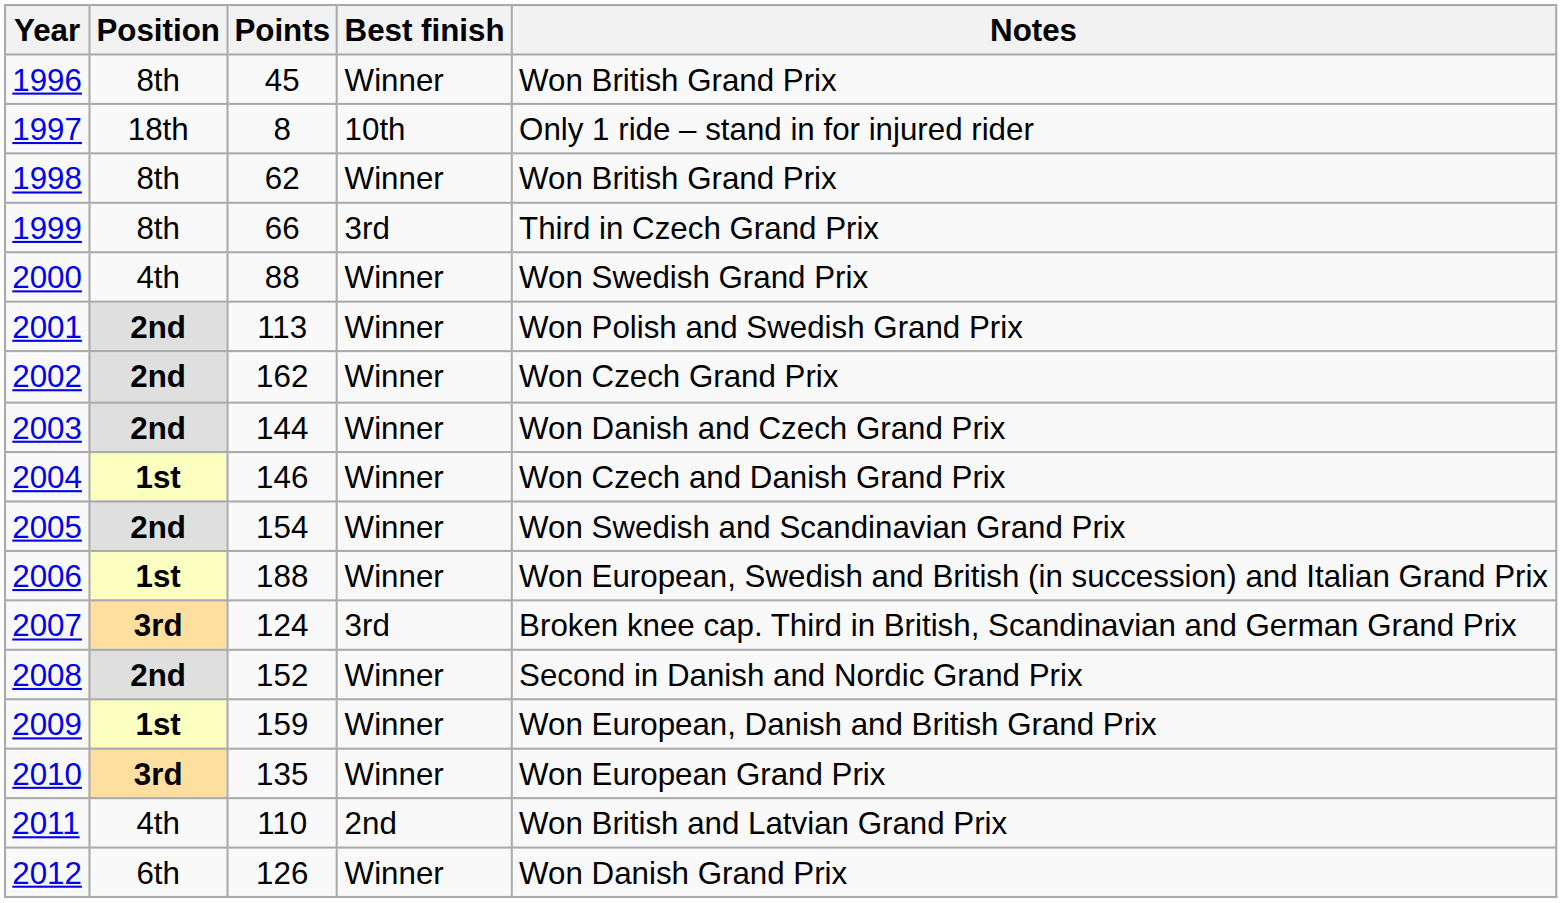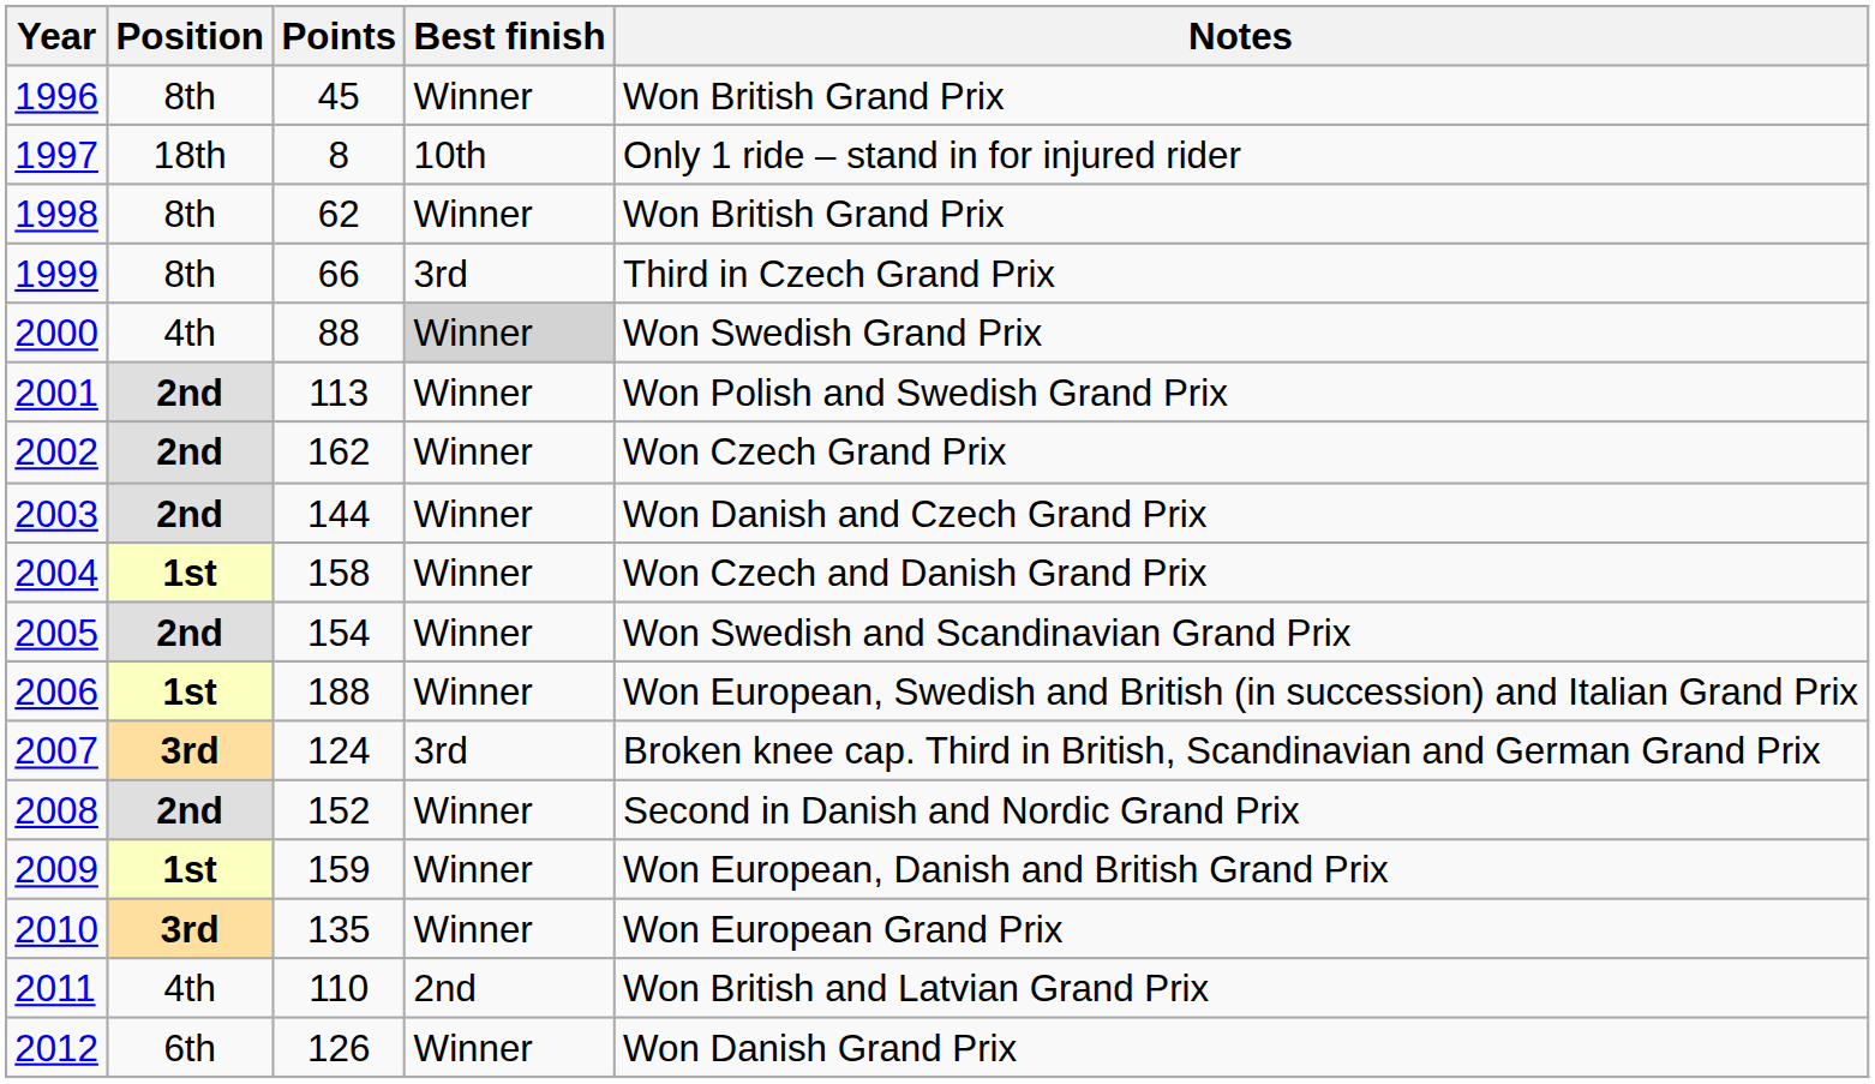 <table class="wikitable" style="font-size: 95%;">
 <tr>
 <th>Year</th>
 <th>Position</th>
 <th>Points</th>
 <th>Best finish</th>
 <th>Notes</th>
 </tr>
 <tr>
 <td><a href='#'>1996</a></td>
 <td align="center">8th</td>
 <td align="center">45</td>
 <td>Winner</td>
 <td>Won British Grand Prix</td>
 </tr>
 <tr>
 <td><a href='#'>1997</a></td>
 <td align="center">18th</td>
 <td align="center">8</td>
 <td>10th</td>
 <td>Only 1 ride – stand in for injured rider</td>
 </tr>
 <tr>
 <td><a href='#'>1998</a></td>
 <td align="center">8th</td>
 <td align="center">62</td>
 <td>Winner</td>
 <td>Won British Grand Prix</td>
 </tr>
 <tr>
 <td><a href='#'>1999</a></td>
 <td align="center">8th</td>
 <td align="center">66</td>
 <td>3rd</td>
 <td>Third in Czech Grand Prix</td>
 </tr>
 <tr>
 <td><a href='#'>2000</a></td>
 <td align="center">4th</td>
 <td align="center">88</td>
-<td>Winner</td>
+<td style="background: lightgrey;">Winner</td>
 <td>Won Swedish Grand Prix</td>
 </tr>
 <tr>
 <td><a href='#'>2001</a></td>
 <td align="center" style="background:#dfdfdf;"><strong>2nd</strong></td>
 <td align="center">113</td>
 <td>Winner</td>
 <td>Won Polish and Swedish Grand Prix</td>
 </tr>
 <tr>
 <td><a href='#'>2002</a></td>
 <td align="center" style="background:#dfdfdf;"><strong>2nd</strong></td>
 <td align="center">162</td>
 <td>Winner</td>
 <td>Won Czech Grand Prix</td>
 </tr>
 <tr>
 <td><a href='#'>2003</a></td>
 <td align="center" style="background:#dfdfdf;"><strong>2nd</strong></td>
 <td align="center">144</td>
 <td>Winner</td>
 <td>Won Danish and Czech Grand Prix</td>
 </tr>
 <tr>
 <td><a href='#'>2004</a></td>
 <td align="center" style="background:#FBFFBF;"><strong>1st</strong></td>
-<td align="center">146</td>
+<td align="center">158</td>
 <td>Winner</td>
 <td>Won Czech and Danish Grand Prix</td>
 </tr>
 <tr>
 <td><a href='#'>2005</a></td>
 <td align="center" style="background:#dfdfdf;"><strong>2nd</strong></td>
 <td align="center">154</td>
 <td>Winner</td>
 <td>Won Swedish and Scandinavian Grand Prix</td>
 </tr>
 <tr>
 <td><a href='#'>2006</a></td>
 <td align="center" style="background:#FBFFBF;"><strong>1st</strong></td>
 <td align="center">188</td>
 <td>Winner</td>
 <td>Won European, Swedish and British (in succession) and Italian Grand Prix</td>
 </tr>
 <tr>
 <td><a href='#'>2007</a></td>
 <td align="center" style="background:#FFDF9F;"><strong>3rd</strong></td>
 <td align="center">124</td>
 <td>3rd</td>
 <td>Broken knee cap. Third in British, Scandinavian and German Grand Prix</td>
 </tr>
 <tr>
 <td><a href='#'>2008</a></td>
 <td align="center" style="background:#dfdfdf;"><strong>2nd</strong></td>
 <td align="center">152</td>
 <td>Winner</td>
 <td>Second in Danish and Nordic Grand Prix</td>
 </tr>
 <tr>
 <td><a href='#'>2009</a></td>
 <td align="center" style="background:#FBFFBF;"><strong>1st</strong></td>
 <td align="center">159</td>
 <td>Winner</td>
 <td>Won European, Danish and British Grand Prix</td>
 </tr>
 <tr>
 <td><a href='#'>2010</a></td>
 <td align="center" style="background:#FFDF9F;"><strong>3rd</strong></td>
 <td align="center">135</td>
 <td>Winner</td>
 <td>Won European Grand Prix</td>
 </tr>
 <tr>
 <td><a href='#'>2011</a></td>
 <td align="center">4th</td>
 <td align="center">110</td>
 <td>2nd</td>
 <td>Won British and Latvian Grand Prix</td>
 </tr>
 <tr>
 <td><a href='#'>2012</a></td>
 <td align="center">6th</td>
 <td align="center">126</td>
 <td>Winner</td>
 <td>Won Danish Grand Prix</td>
 </tr>
 <tr>
 </tr>
 </table>
